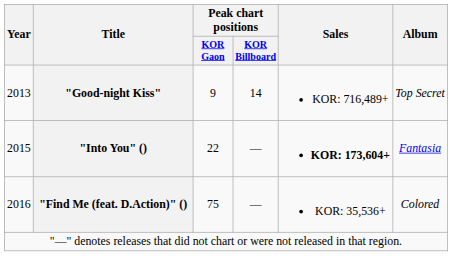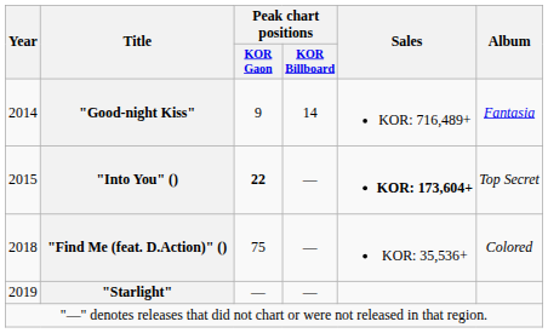 <table class="wikitable plainrowheaders" style="text-align:center">
 <tr>
 <th scope="col" rowspan="2">Year</th>
 <th scope="col" rowspan="2" style="width:13em">Title</th>
 <th scope="col" colspan="2">Peak chart positions</th>
 <th scope="col" rowspan="2">Sales<br></th>
 <th scope="col" rowspan="2">Album</th>
 </tr>
 <tr>
 <th scope="col" style="width:3.5em;font-size:85%"><a href='#'>KOR<br>Gaon</a><br></th>
 <th scope="col" style="width:3.5em;font-size:85%"><a href='#'>KOR<br>Billboard</a><br></th>
 </tr>
 <tr>
-<td>2013</td>
+<td>2014</td>
 <th scope="row">"Good-night Kiss"</th>
 <td>9</td>
 <td>14</td>
 <td><br><ul><li>KOR: 716,489+</li></ul></td>
-<td><em>Top Secret</em></td>
+<td><em><a href='#'>Fantasia</a></em></td>
 </tr>
 <tr>
 <td>2015</td>
 <th scope="row">"Into You" ()</th>
-<td>22</td>
+<td><strong>22</strong></td>
 <td>—</td>
 <td><strong><br><ul><li>KOR: 173,604+</li></ul></strong></td>
-<td><em><a href='#'>Fantasia</a></em></td>
+<td><em>Top Secret</em></td>
 </tr>
 <tr>
-<td>2016</td>
+<td>2018</td>
 <th scope="row">"Find Me (feat. D.Action)" ()</th>
 <td>75</td>
 <td>—</td>
 <td><br><ul><li>KOR: 35,536+</li></ul></td>
 <td><em>Colored</em></td>
 </tr>
 <tr>
+<td>2019</td>
+<th scope="row">"Starlight"</th>
+<td>—</td>
+<td>—</td>
+<td></td>
+<td></td>
+</tr>
+<tr>
 <td colspan="6">"—" denotes releases that did not chart or were not released in that region.</td>
 </tr>
 </table>
